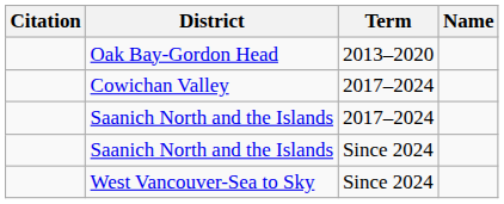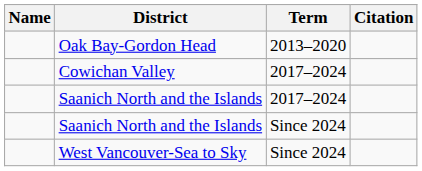 <table class="wikitable sortable">
 <tr>
-<th>Citation</th>
+<th>Name</th>
 <th>District</th>
 <th>Term</th>
-<th>Name</th>
+<th>Citation</th>
 </tr>
 <tr>
-<td style="text-align:center;"></td>
+<td></td>
 <td><a href='#'>Oak Bay-Gordon Head</a></td>
 <td>2013–2020</td>
-<td></td>
+<td style="text-align:center;"></td>
 </tr>
 <tr>
-<td style="text-align:center;"></td>
+<td></td>
 <td><a href='#'>Cowichan Valley</a></td>
 <td>2017–2024</td>
-<td></td>
+<td style="text-align:center;"></td>
 </tr>
 <tr>
-<td style="text-align:center;"></td>
+<td></td>
 <td><a href='#'>Saanich North and the Islands</a></td>
 <td>2017–2024</td>
-<td></td>
+<td style="text-align:center;"></td>
 </tr>
 <tr>
-<td style="text-align:center;"></td>
+<td></td>
 <td><a href='#'>Saanich North and the Islands</a></td>
 <td>Since 2024</td>
-<td></td>
+<td style="text-align:center;"></td>
 </tr>
 <tr>
-<td style="text-align:center;"></td>
+<td></td>
 <td><a href='#'>West Vancouver-Sea to Sky</a></td>
 <td>Since 2024</td>
-<td></td>
+<td style="text-align:center;"></td>
 </tr>
 </table>
